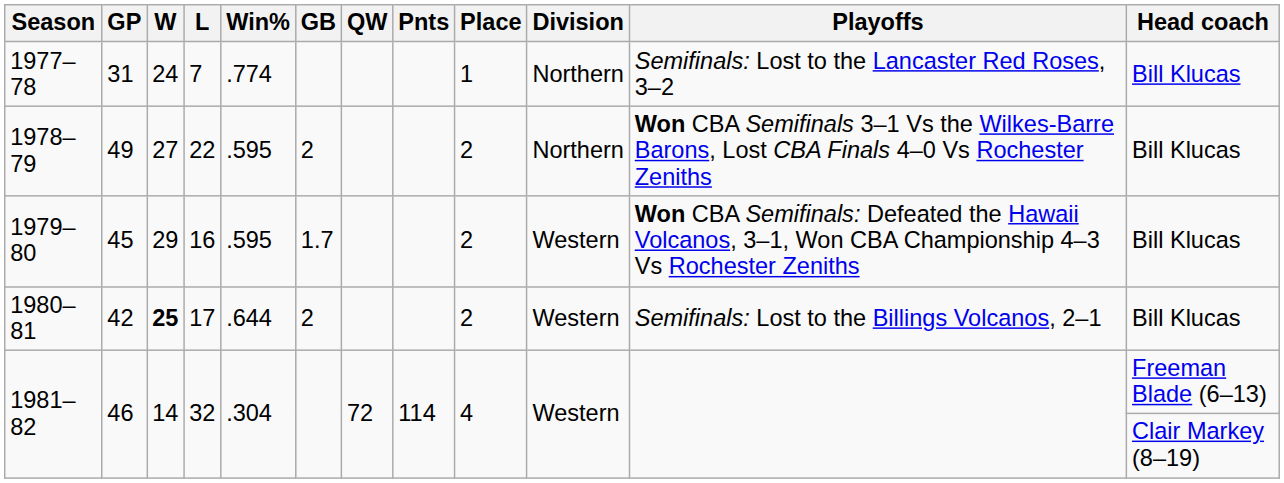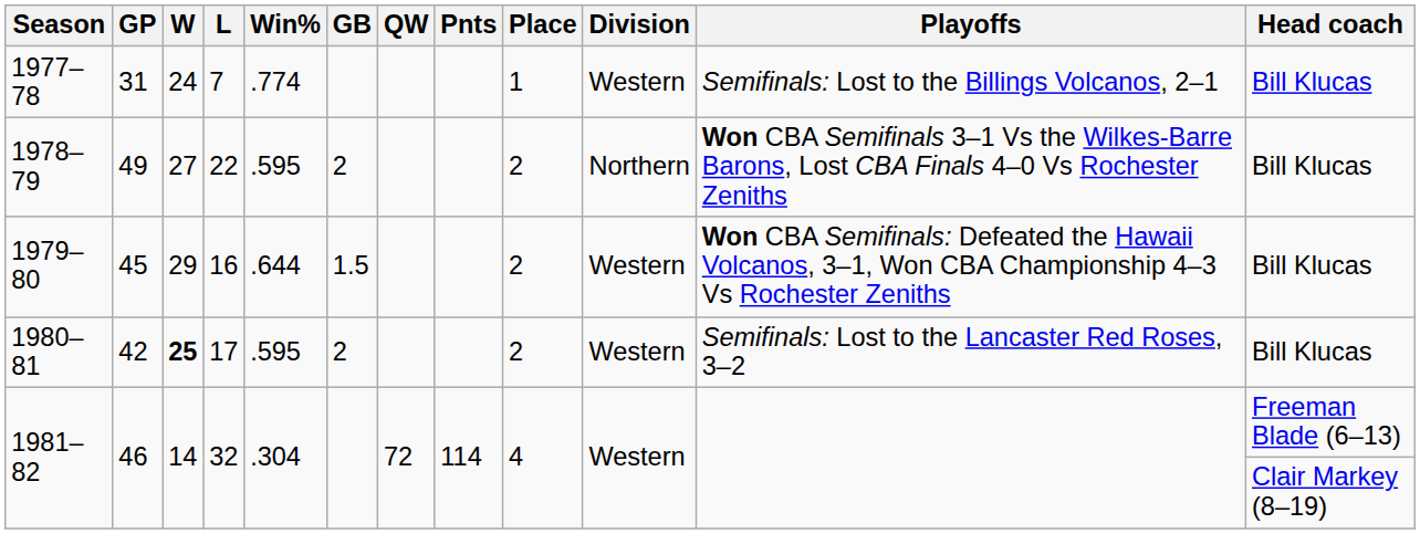 <table class="wikitable">
 <tr>
 <th>Season</th>
 <th>GP</th>
 <th>W</th>
 <th>L</th>
 <th>Win%</th>
 <th>GB</th>
 <th>QW</th>
 <th>Pnts</th>
 <th>Place</th>
 <th>Division</th>
 <th>Playoffs</th>
 <th>Head coach</th>
 </tr>
 <tr>
 <td>1977–78</td>
 <td>31</td>
 <td>24</td>
 <td>7</td>
 <td>.774</td>
 <td></td>
 <td></td>
 <td></td>
 <td>1</td>
-<td>Northern</td>
-<td><em>Semifinals:</em> Lost to the <a href='#'>Lancaster Red Roses</a>, 3–2</td>
+<td>Western</td>
+<td><em>Semifinals:</em> Lost to the <a href='#'>Billings Volcanos</a>, 2–1</td>
 <td><a href='#'>Bill Klucas</a></td>
 </tr>
 <tr>
 <td>1978–79</td>
 <td>49</td>
 <td>27</td>
 <td>22</td>
 <td>.595</td>
 <td>2</td>
 <td></td>
 <td></td>
 <td>2</td>
 <td>Northern</td>
 <td><strong>Won</strong> CBA <em>Semifinals</em> 3–1 Vs the <a href='#'>Wilkes-Barre Barons</a>, Lost <em>CBA Finals</em> 4–0 Vs <a href='#'>Rochester Zeniths</a></td>
 <td>Bill Klucas</td>
 </tr>
 <tr>
 <td>1979–80</td>
 <td>45</td>
 <td>29</td>
 <td>16</td>
-<td>.595</td>
-<td>1.7</td>
+<td>.644</td>
+<td>1.5</td>
 <td></td>
 <td></td>
 <td>2</td>
 <td>Western</td>
 <td><strong>Won</strong> CBA <em>Semifinals:</em> Defeated the <a href='#'>Hawaii Volcanos</a>, 3–1, Won CBA Championship 4–3 Vs <a href='#'>Rochester Zeniths</a></td>
 <td>Bill Klucas</td>
 </tr>
 <tr>
 <td>1980–81</td>
 <td>42</td>
 <td><strong>25</strong></td>
 <td>17</td>
-<td>.644</td>
+<td>.595</td>
 <td>2</td>
 <td></td>
 <td></td>
 <td>2</td>
 <td>Western</td>
-<td><em>Semifinals:</em> Lost to the <a href='#'>Billings Volcanos</a>, 2–1</td>
+<td><em>Semifinals:</em> Lost to the <a href='#'>Lancaster Red Roses</a>, 3–2</td>
 <td>Bill Klucas</td>
 </tr>
 <tr>
 <td rowspan="2">1981–82</td>
 <td rowspan="2">46</td>
 <td rowspan="2">14</td>
 <td rowspan="2">32</td>
 <td rowspan="2">.304</td>
 <td rowspan="2"></td>
 <td rowspan="2">72</td>
 <td rowspan="2">114</td>
 <td rowspan="2">4</td>
 <td rowspan="2">Western</td>
 <td rowspan="2"></td>
 <td><a href='#'>Freeman Blade</a> (6–13)</td>
 </tr>
 <tr>
 <td><a href='#'>Clair Markey</a> (8–19)</td>
 </tr>
 </table>
